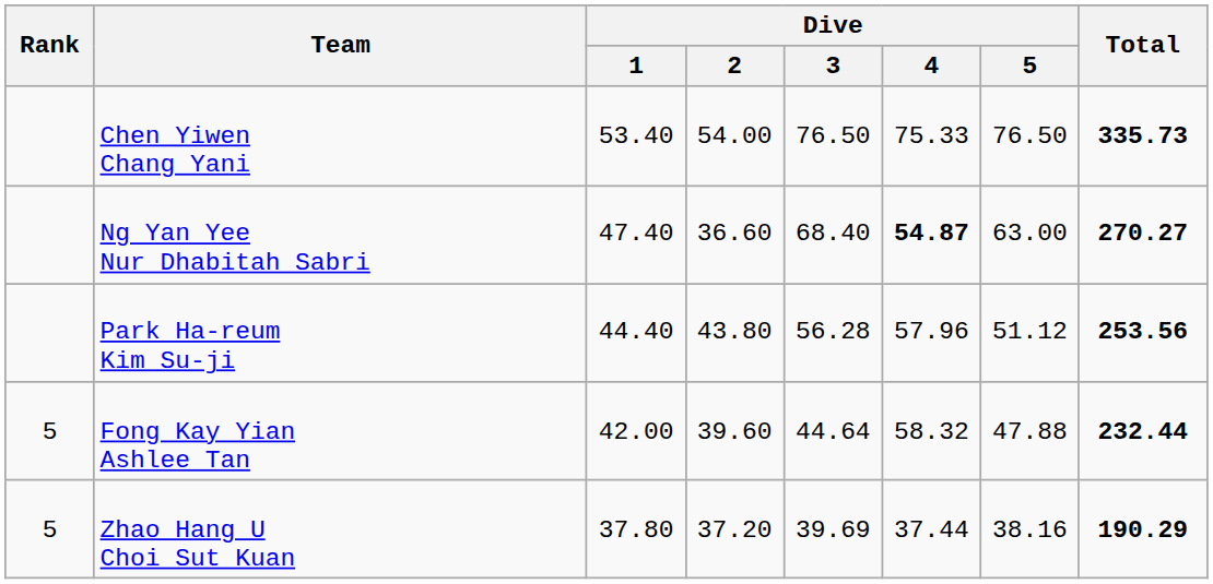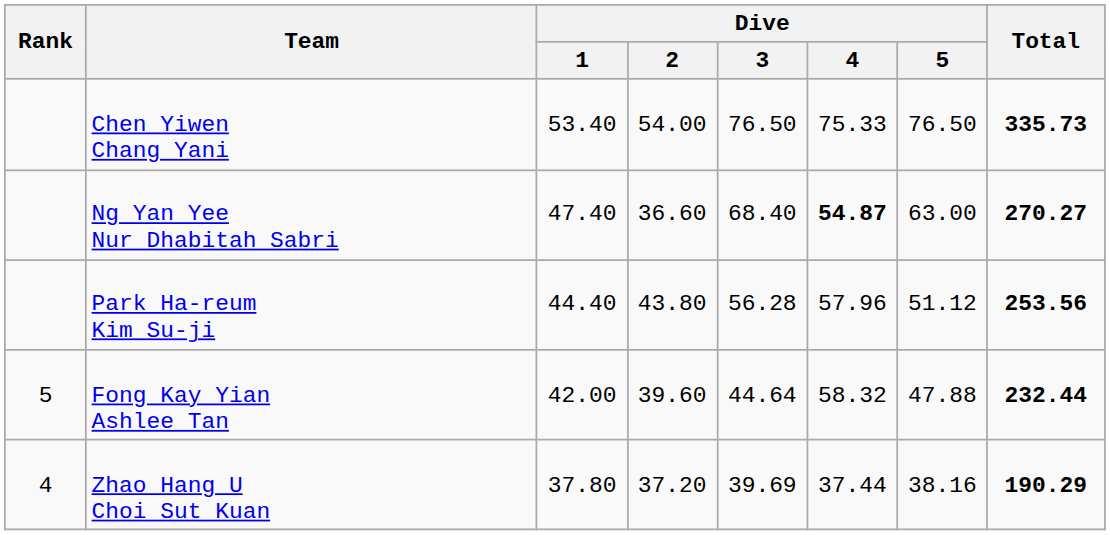 <table class=wikitable style="text-align:center">
 <tr>
 <th rowspan="2" width=40>Rank</th>
 <th rowspan="2" width=250>Team</th>
 <th colspan="5">Dive</th>
 <th rowspan="2" width=60>Total</th>
 </tr>
 <tr>
 <th width=45>1</th>
 <th width=45>2</th>
 <th width=45>3</th>
 <th width=45>4</th>
 <th width=45>5</th>
 </tr>
 <tr>
 <td></td>
 <td align=left><br><a href='#'>Chen Yiwen</a><br><a href='#'>Chang Yani</a></td>
 <td>53.40</td>
 <td>54.00</td>
 <td>76.50</td>
 <td>75.33</td>
 <td>76.50</td>
 <td><strong>335.73</strong></td>
 </tr>
 <tr>
 <td></td>
 <td align=left><br><a href='#'>Ng Yan Yee</a><br><a href='#'>Nur Dhabitah Sabri</a></td>
 <td>47.40</td>
 <td>36.60</td>
 <td>68.40</td>
 <td><strong>54.87</strong></td>
 <td>63.00</td>
 <td><strong>270.27</strong></td>
 </tr>
 <tr>
 <td></td>
 <td align=left><br><a href='#'>Park Ha-reum</a><br><a href='#'>Kim Su-ji</a></td>
 <td>44.40</td>
 <td>43.80</td>
 <td>56.28</td>
 <td>57.96</td>
 <td>51.12</td>
 <td><strong>253.56</strong></td>
 </tr>
 <tr>
 <td>5</td>
 <td align=left><br><a href='#'>Fong Kay Yian</a><br><a href='#'>Ashlee Tan</a></td>
 <td>42.00</td>
 <td>39.60</td>
 <td>44.64</td>
 <td>58.32</td>
 <td>47.88</td>
 <td><strong>232.44</strong></td>
 </tr>
 <tr>
-<td>5</td>
+<td>4</td>
 <td align=left><br><a href='#'>Zhao Hang U</a><br><a href='#'>Choi Sut Kuan</a></td>
 <td>37.80</td>
 <td>37.20</td>
 <td>39.69</td>
 <td>37.44</td>
 <td>38.16</td>
 <td><strong>190.29</strong></td>
 </tr>
 </table>
